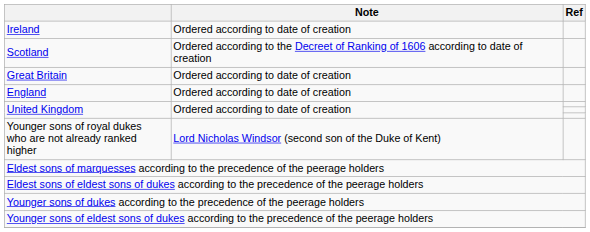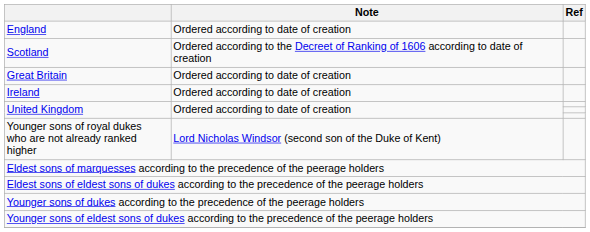 <table class="wikitable">
 <tr>
 <th></th>
 <th>Note</th>
 <th>Ref</th>
 </tr>
 <tr>
-<td> <a href='#'>Ireland</a></td>
+<td> <a href='#'>England</a></td>
 <td>Ordered according to date of creation</td>
 <td></td>
 </tr>
 <tr>
 <td> <a href='#'>Scotland</a></td>
 <td>Ordered according to the <a href='#'>Decreet of Ranking of 1606</a> according to date of creation</td>
 <td></td>
 </tr>
 <tr>
 <td> <a href='#'>Great Britain</a></td>
 <td>Ordered according to date of creation</td>
 <td></td>
 </tr>
 <tr>
-<td> <a href='#'>England</a></td>
+<td> <a href='#'>Ireland</a></td>
 <td>Ordered according to date of creation</td>
 <td></td>
 </tr>
 <tr>
 <td rowspan=3> <a href='#'>United Kingdom</a></td>
 <td rowspan=3>Ordered according to date of creation</td>
 <td></td>
 </tr>
 <tr>
 <td></td>
 </tr>
 <tr>
 <td></td>
 </tr>
 <tr>
 <td>Younger sons of royal dukes<br>who are not already ranked higher</td>
 <td><a href='#'>Lord Nicholas Windsor</a> (second son of the Duke of Kent)</td>
 <td></td>
 </tr>
 <tr>
 <td colspan=3><a href='#'>Eldest sons of marquesses</a> according to the precedence of the peerage holders</td>
 </tr>
 <tr>
 <td colspan=3><a href='#'>Eldest sons of eldest sons of dukes</a> according to the precedence of the peerage holders</td>
 </tr>
 <tr>
 <td colspan=3><a href='#'>Younger sons of dukes</a> according to the precedence of the peerage holders</td>
 </tr>
 <tr>
 <td colspan=3><a href='#'>Younger sons of eldest sons of dukes</a> according to the precedence of the peerage holders</td>
 </tr>
 <tr>
 </tr>
 </table>
